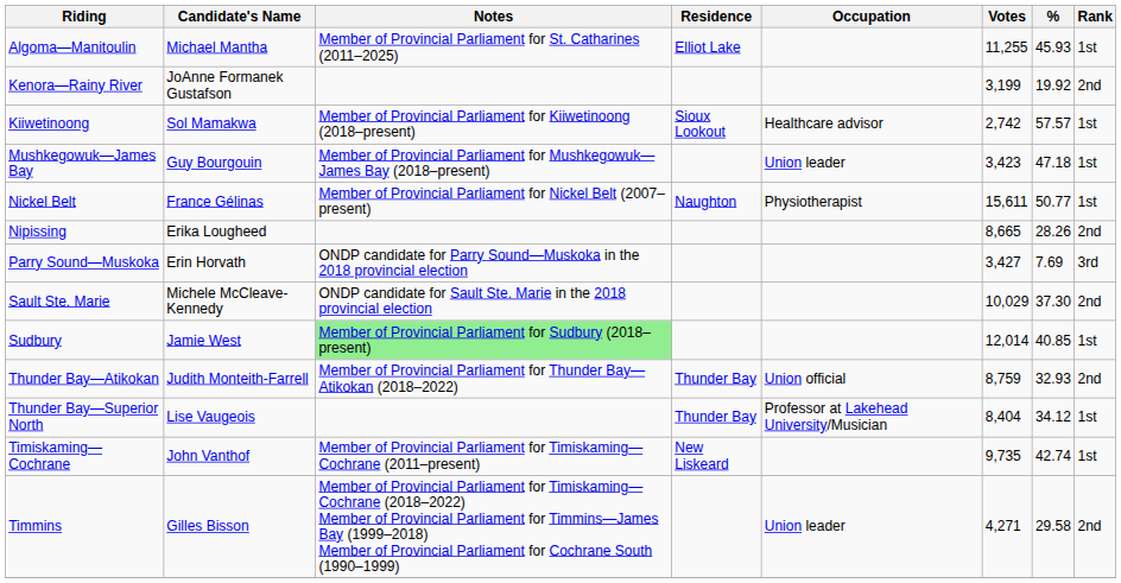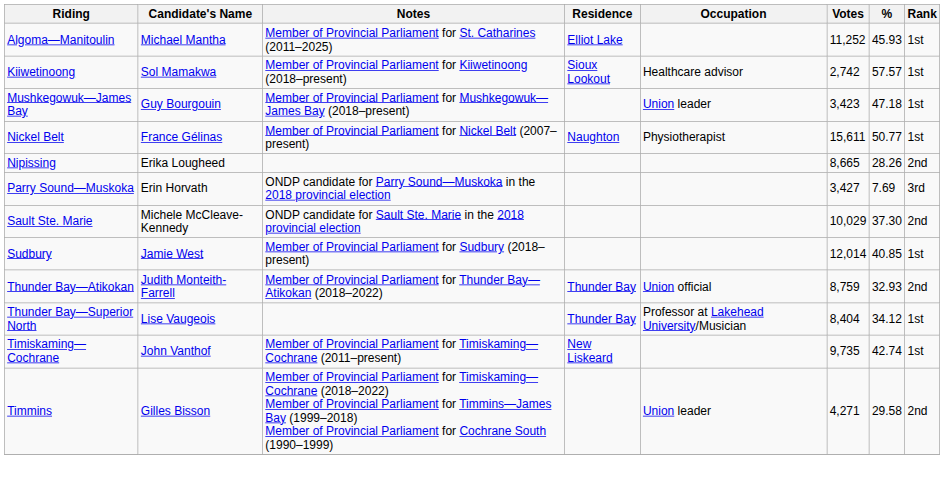 <table class="wikitable sortable">
 <tr>
 <th>Riding<br></th>
 <th>Candidate's Name</th>
 <th>Notes</th>
 <th>Residence</th>
 <th>Occupation</th>
 <th>Votes</th>
 <th>%</th>
 <th>Rank</th>
 </tr>
 <tr>
 <td><a href='#'>Algoma—Manitoulin</a></td>
 <td><a href='#'>Michael Mantha</a></td>
 <td><a href='#'>Member of Provincial Parliament</a> for <a href='#'>St. Catharines</a> (2011–2025)</td>
 <td><a href='#'>Elliot Lake</a></td>
 <td></td>
-<td>11,255</td>
+<td>11,252</td>
 <td>45.93</td>
 <td>1st</td>
-</tr>
-<tr>
-<td><a href='#'>Kenora—Rainy River</a></td>
-<td>JoAnne Formanek Gustafson</td>
-<td></td>
-<td></td>
-<td></td>
-<td>3,199</td>
-<td>19.92</td>
-<td>2nd</td>
 </tr>
 <tr>
 <td><a href='#'>Kiiwetinoong</a></td>
 <td><a href='#'>Sol Mamakwa</a></td>
 <td><a href='#'>Member of Provincial Parliament</a> for <a href='#'>Kiiwetinoong</a> (2018–present)</td>
 <td><a href='#'>Sioux Lookout</a></td>
 <td>Healthcare advisor</td>
 <td>2,742</td>
 <td>57.57</td>
 <td>1st</td>
 </tr>
 <tr>
 <td><a href='#'>Mushkegowuk—James Bay</a></td>
 <td><a href='#'>Guy Bourgouin</a></td>
 <td><a href='#'>Member of Provincial Parliament</a> for <a href='#'>Mushkegowuk—James Bay</a> (2018–present)</td>
 <td></td>
 <td><a href='#'>Union</a> leader</td>
 <td>3,423</td>
 <td>47.18</td>
 <td>1st</td>
 </tr>
 <tr>
 <td><a href='#'>Nickel Belt</a></td>
 <td><a href='#'>France Gélinas</a></td>
 <td><a href='#'>Member of Provincial Parliament</a> for <a href='#'>Nickel Belt</a> (2007–present)</td>
 <td><a href='#'>Naughton</a></td>
 <td>Physiotherapist</td>
 <td>15,611</td>
 <td>50.77</td>
 <td>1st</td>
 </tr>
 <tr>
 <td><a href='#'>Nipissing</a></td>
 <td>Erika Lougheed</td>
 <td></td>
 <td></td>
 <td></td>
 <td>8,665</td>
 <td>28.26</td>
 <td>2nd</td>
 </tr>
 <tr>
 <td><a href='#'>Parry Sound—Muskoka</a></td>
 <td>Erin Horvath</td>
 <td>ONDP candidate for <a href='#'>Parry Sound—Muskoka</a> in the <a href='#'>2018 provincial election</a></td>
 <td></td>
 <td></td>
 <td>3,427</td>
 <td>7.69</td>
 <td>3rd</td>
 </tr>
 <tr>
 <td><a href='#'>Sault Ste. Marie</a></td>
 <td>Michele McCleave-Kennedy</td>
 <td>ONDP candidate for <a href='#'>Sault Ste. Marie</a> in the <a href='#'>2018 provincial election</a></td>
 <td></td>
 <td></td>
 <td>10,029</td>
 <td>37.30</td>
 <td>2nd</td>
 </tr>
 <tr>
 <td><a href='#'>Sudbury</a></td>
 <td><a href='#'>Jamie West</a></td>
-<td style="background: lightgreen;"><a href='#'>Member of Provincial Parliament</a> for <a href='#'>Sudbury</a> (2018–present)</td>
+<td><a href='#'>Member of Provincial Parliament</a> for <a href='#'>Sudbury</a> (2018–present)</td>
 <td></td>
 <td></td>
 <td>12,014</td>
 <td>40.85</td>
 <td>1st</td>
 </tr>
 <tr>
 <td><a href='#'>Thunder Bay—Atikokan</a></td>
 <td><a href='#'>Judith Monteith-Farrell</a></td>
 <td><a href='#'>Member of Provincial Parliament</a> for <a href='#'>Thunder Bay—Atikokan</a> (2018–2022)</td>
 <td><a href='#'>Thunder Bay</a></td>
 <td><a href='#'>Union</a> official</td>
 <td>8,759</td>
 <td>32.93</td>
 <td>2nd</td>
 </tr>
 <tr>
 <td><a href='#'>Thunder Bay—Superior North</a></td>
 <td><a href='#'>Lise Vaugeois</a></td>
 <td></td>
 <td><a href='#'>Thunder Bay</a></td>
 <td>Professor at <a href='#'>Lakehead University</a>/Musician</td>
 <td>8,404</td>
 <td>34.12</td>
 <td>1st</td>
 </tr>
 <tr>
 <td><a href='#'>Timiskaming—Cochrane</a></td>
 <td><a href='#'>John Vanthof</a></td>
 <td><a href='#'>Member of Provincial Parliament</a> for <a href='#'>Timiskaming—Cochrane</a> (2011–present)</td>
 <td><a href='#'>New Liskeard</a></td>
 <td></td>
 <td>9,735</td>
 <td>42.74</td>
 <td>1st</td>
 </tr>
 <tr>
 <td><a href='#'>Timmins</a></td>
 <td><a href='#'>Gilles Bisson</a></td>
 <td><a href='#'>Member of Provincial Parliament</a> for <a href='#'>Timiskaming—Cochrane</a> (2018–2022) <br> <a href='#'>Member of Provincial Parliament</a> for <a href='#'>Timmins—James Bay</a> (1999–2018) <br> <a href='#'>Member of Provincial Parliament</a> for <a href='#'>Cochrane South</a> (1990–1999)</td>
 <td></td>
 <td><a href='#'>Union</a> leader</td>
 <td>4,271</td>
 <td>29.58</td>
 <td>2nd</td>
 </tr>
 <tr>
 </tr>
 </table>
